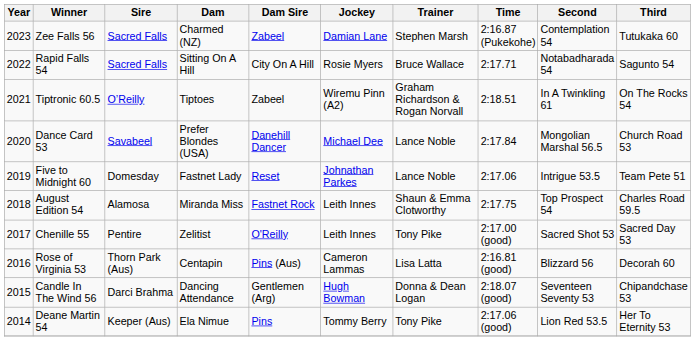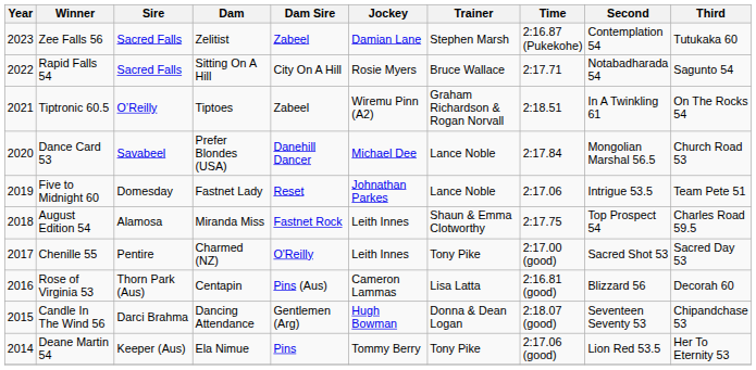 <table class="wikitable sortable">
 <tr>
 <th width="30px">Year<br></th>
 <th width="100px">Winner<br></th>
 <th width="100px">Sire <br></th>
 <th width="100px">Dam<br></th>
 <th width="100px">Dam Sire<br></th>
 <th width="100px">Jockey<br></th>
 <th width="120px">Trainer<br></th>
 <th width="60px">Time<br></th>
 <th width="100px">Second<br></th>
 <th width="100px">Third<br></th>
 </tr>
 <tr>
 <td>2023 </td>
 <td>Zee Falls 56</td>
 <td><a href='#'>Sacred Falls</a></td>
-<td>Charmed (NZ)</td>
+<td>Zelitist</td>
 <td><a href='#'>Zabeel</a></td>
 <td><a href='#'>Damian Lane</a></td>
 <td>Stephen Marsh</td>
 <td>2:16.87 (Pukekohe)</td>
 <td>Contemplation 54</td>
 <td>Tutukaka 60</td>
 </tr>
 <tr>
 <td>2022 </td>
 <td>Rapid Falls 54</td>
 <td><a href='#'>Sacred Falls</a></td>
 <td>Sitting On A Hill</td>
 <td>City On A Hill</td>
 <td>Rosie Myers</td>
 <td>Bruce Wallace</td>
 <td>2:17.71</td>
 <td>Notabadharada 54</td>
 <td>Sagunto 54</td>
 </tr>
 <tr>
 <td>2021 </td>
 <td>Tiptronic 60.5</td>
 <td><a href='#'>O’Reilly</a></td>
 <td>Tiptoes</td>
 <td>Zabeel</td>
 <td>Wiremu Pinn (A2)</td>
 <td>Graham Richardson & Rogan Norvall</td>
 <td>2:18.51</td>
 <td>In A Twinkling 61</td>
 <td>On The Rocks 54</td>
 </tr>
 <tr>
 <td>2020 </td>
 <td>Dance Card 53</td>
 <td><a href='#'>Savabeel</a></td>
 <td>Prefer Blondes (USA)</td>
 <td><a href='#'>Danehill Dancer</a></td>
 <td><a href='#'>Michael Dee</a></td>
 <td>Lance Noble</td>
 <td>2:17.84</td>
 <td>Mongolian Marshal 56.5</td>
 <td>Church Road 53</td>
 </tr>
 <tr>
 <td>2019 </td>
 <td>Five to Midnight 60</td>
 <td>Domesday</td>
 <td>Fastnet Lady</td>
 <td><a href='#'>Reset</a></td>
 <td><a href='#'>Johnathan Parkes</a></td>
 <td>Lance Noble</td>
 <td>2:17.06</td>
 <td>Intrigue 53.5</td>
 <td>Team Pete 51</td>
 </tr>
 <tr>
 <td>2018 </td>
 <td>August Edition 54</td>
 <td>Alamosa</td>
 <td>Miranda Miss</td>
 <td><a href='#'>Fastnet Rock</a></td>
 <td>Leith Innes</td>
 <td>Shaun & Emma Clotworthy</td>
 <td>2:17.75</td>
 <td>Top Prospect 54</td>
 <td>Charles Road 59.5</td>
 </tr>
 <tr>
 <td>2017 </td>
 <td>Chenille 55</td>
 <td>Pentire</td>
-<td>Zelitist</td>
+<td>Charmed (NZ)</td>
 <td><a href='#'>O'Reilly</a></td>
 <td>Leith Innes</td>
 <td>Tony Pike</td>
 <td>2:17.00 (good)</td>
 <td>Sacred Shot 53</td>
 <td>Sacred Day 53</td>
 </tr>
 <tr>
 <td>2016 </td>
 <td>Rose of Virginia 53</td>
 <td>Thorn Park (Aus)</td>
 <td>Centapin</td>
 <td><a href='#'>Pins</a> (Aus)</td>
 <td>Cameron Lammas</td>
 <td>Lisa Latta</td>
 <td>2:16.81 (good)</td>
 <td>Blizzard 56</td>
 <td>Decorah 60</td>
 </tr>
 <tr>
 <td>2015 </td>
 <td>Candle In The Wind 56</td>
 <td>Darci Brahma</td>
 <td>Dancing Attendance</td>
 <td>Gentlemen (Arg)</td>
 <td><a href='#'>Hugh Bowman</a></td>
 <td>Donna & Dean Logan</td>
 <td>2:18.07 (good)</td>
 <td>Seventeen Seventy 53</td>
 <td>Chipandchase 53</td>
 </tr>
 <tr>
 <td>2014 </td>
 <td>Deane Martin 54</td>
 <td>Keeper (Aus)</td>
 <td>Ela Nimue</td>
 <td><a href='#'>Pins</a></td>
 <td>Tommy Berry</td>
 <td>Tony Pike</td>
 <td>2:17.06 (good)</td>
 <td>Lion Red 53.5</td>
 <td>Her To Eternity 53</td>
 </tr>
 <tr>
 </tr>
 </table>
